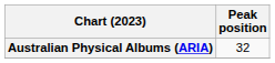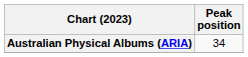 <table class="wikitable sortable plainrowheaders" style="text-align:center">
 <tr>
 <th scope="col">Chart (2023)</th>
 <th scope="col">Peak<br>position</th>
 </tr>
 <tr>
 <th scope="row">Australian Physical Albums (<a href='#'>ARIA</a>)</th>
-<td>32</td>
+<td>34</td>
 </tr>
 <tr>
 </tr>
 <tr>
 </tr>
 <tr>
 </tr>
 <tr>
 </tr>
 <tr>
 </tr>
 <tr>
 </tr>
 </table>
